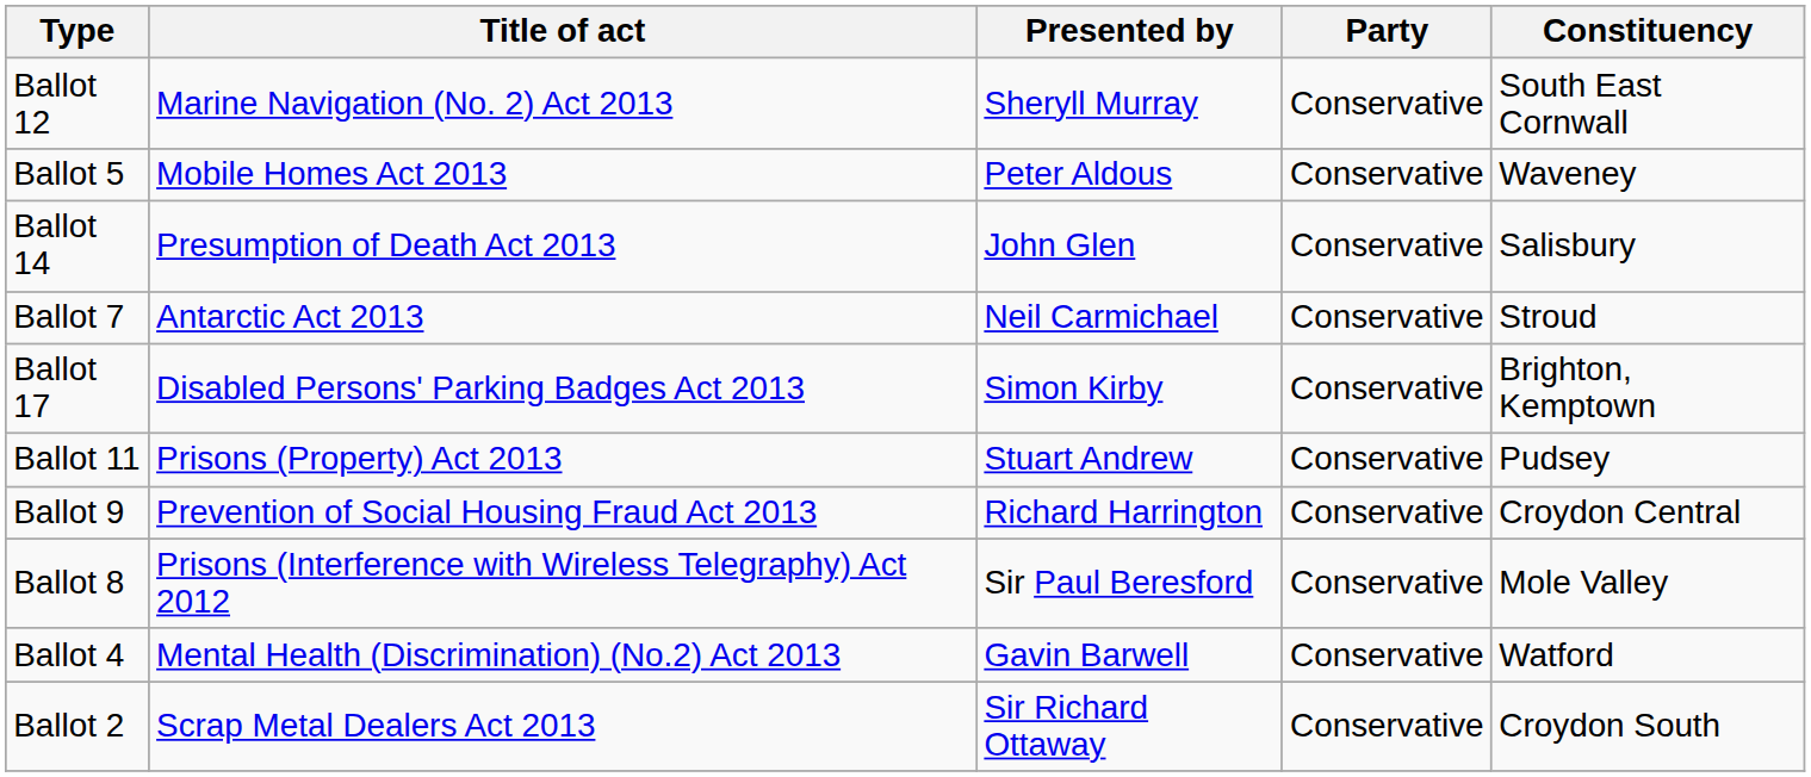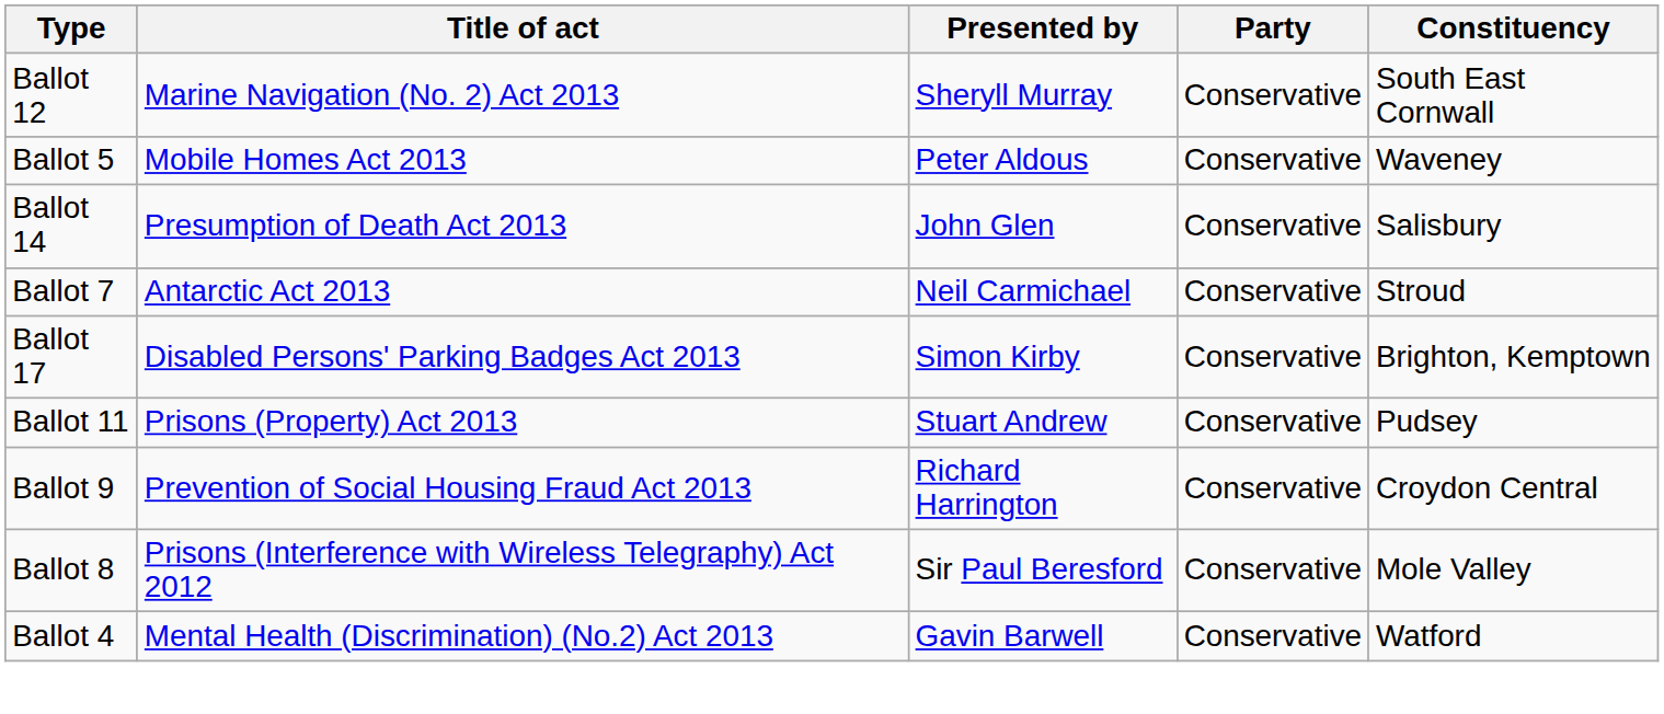 <table class="wikitable">
 <tr>
 <th>Type</th>
 <th>Title of act</th>
 <th>Presented by</th>
 <th>Party</th>
 <th>Constituency</th>
 </tr>
 <tr |->
 <td>Ballot 12</td>
 <td><a href='#'>Marine Navigation (No. 2) Act 2013</a></td>
 <td><a href='#'>Sheryll Murray</a></td>
 <td>Conservative</td>
 <td>South East Cornwall</td>
 </tr>
 <tr>
 <td>Ballot 5</td>
 <td><a href='#'>Mobile Homes Act 2013</a></td>
 <td><a href='#'>Peter Aldous</a></td>
 <td>Conservative</td>
 <td>Waveney</td>
 </tr>
 <tr>
 <td>Ballot 14</td>
 <td><a href='#'>Presumption of Death Act 2013</a></td>
 <td><a href='#'>John Glen</a></td>
 <td>Conservative</td>
 <td>Salisbury</td>
 </tr>
 <tr>
 <td>Ballot 7</td>
 <td><a href='#'>Antarctic Act 2013</a></td>
 <td><a href='#'>Neil Carmichael</a></td>
 <td>Conservative</td>
 <td>Stroud</td>
 </tr>
 <tr>
 <td>Ballot 17</td>
 <td><a href='#'>Disabled Persons' Parking Badges Act 2013</a></td>
 <td><a href='#'>Simon Kirby</a></td>
 <td>Conservative</td>
 <td>Brighton, Kemptown</td>
 </tr>
 <tr>
 <td>Ballot 11</td>
 <td><a href='#'>Prisons (Property) Act 2013</a></td>
 <td><a href='#'>Stuart Andrew</a></td>
 <td>Conservative</td>
 <td>Pudsey</td>
 </tr>
 <tr>
 <td>Ballot 9</td>
 <td><a href='#'>Prevention of Social Housing Fraud Act 2013</a></td>
 <td><a href='#'>Richard Harrington</a></td>
 <td>Conservative</td>
 <td>Croydon Central</td>
 </tr>
 <tr>
 <td>Ballot 8</td>
 <td><a href='#'>Prisons (Interference with Wireless Telegraphy) Act 2012</a></td>
 <td>Sir <a href='#'>Paul Beresford</a></td>
 <td>Conservative</td>
 <td>Mole Valley</td>
 </tr>
 <tr>
 <td>Ballot 4</td>
 <td><a href='#'>Mental Health (Discrimination) (No.2) Act 2013</a></td>
 <td><a href='#'>Gavin Barwell</a></td>
 <td>Conservative</td>
 <td>Watford</td>
 </tr>
-<tr>
-<td>Ballot 2</td>
-<td><a href='#'>Scrap Metal Dealers Act 2013</a></td>
-<td><a href='#'>Sir Richard Ottaway</a></td>
-<td>Conservative</td>
-<td>Croydon South</td>
-</tr>
 </table>
